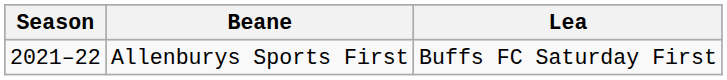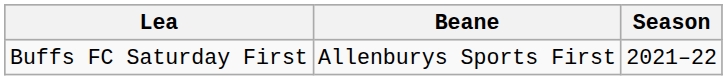 <table class="wikitable" style="text-align: center">
 <tr>
+<th>Lea</th>
+<th>Beane</th>
 <th>Season</th>
-<th>Beane</th>
-<th>Lea</th>
 </tr>
 <tr>
+<td>Buffs FC Saturday First</td>
+<td>Allenburys Sports First</td>
 <td>2021–22</td>
-<td>Allenburys Sports First</td>
-<td>Buffs FC Saturday First</td>
 </tr>
 </table>
